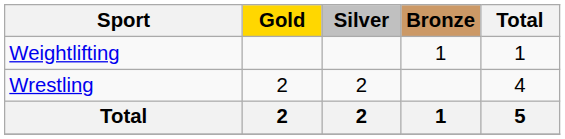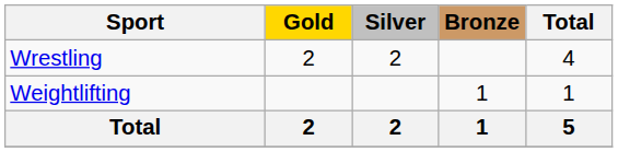 <table class="wikitable sortable" style="text-align:center;">
 <tr>
 <th width=180>Sport</th>
 <th scope="col" style="background:gold; width:55px;">Gold</th>
 <th scope="col" style="background:silver; width:55px;">Silver</th>
 <th scope="col" style="background:#cc9966; width:55px;">Bronze</th>
 <th width=55>Total</th>
 </tr>
 <tr>
+<td align=left><a href='#'>Wrestling</a></td>
+<td>2</td>
+<td>2</td>
+<td></td>
+<td>4</td>
+</tr>
+<tr>
 <td align=left><a href='#'>Weightlifting</a></td>
 <td></td>
 <td></td>
 <td>1</td>
 <td>1</td>
-</tr>
-<tr>
-<td align=left><a href='#'>Wrestling</a></td>
-<td>2</td>
-<td>2</td>
-<td></td>
-<td>4</td>
 </tr>
 <tr class="sortbottom">
 <th>Total</th>
 <th>2</th>
 <th>2</th>
 <th>1</th>
 <th>5</th>
 </tr>
 <tr>
 </tr>
 </table>
